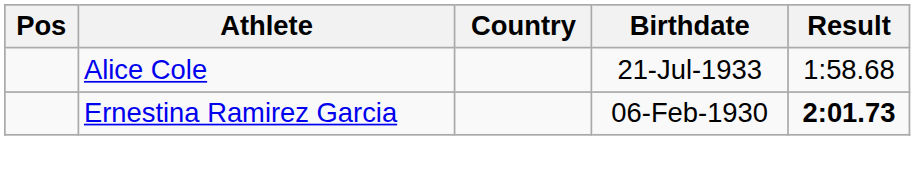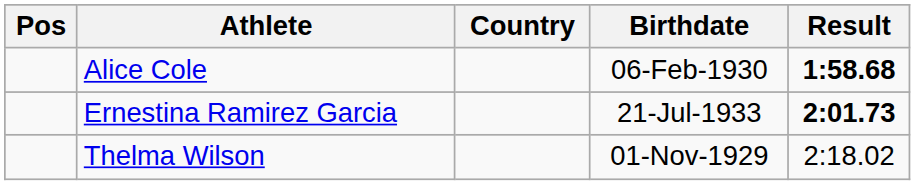 <table class="wikitable"  style="text-align:center; width:60%;">
 <tr>
 <th>Pos</th>
 <th>Athlete</th>
 <th>Country</th>
 <th>Birthdate</th>
 <th>Result</th>
 </tr>
 <tr>
 <td align=center></td>
 <td align=left><a href='#'>Alice Cole</a></td>
 <td align=left></td>
-<td>21-Jul-1933</td>
-<td>1:58.68</td>
+<td>06-Feb-1930</td>
+<td><strong>1:58.68</strong></td>
 </tr>
 <tr>
 <td align=center></td>
 <td align=left><a href='#'>Ernestina Ramirez Garcia</a></td>
 <td align=left></td>
-<td>06-Feb-1930</td>
+<td>21-Jul-1933</td>
 <td><strong>2:01.73</strong></td>
 </tr>
+<tr>
+<td align=center></td>
+<td align=left><a href='#'>Thelma Wilson</a></td>
+<td align=left></td>
+<td>01-Nov-1929</td>
+<td>2:18.02</td>
+</tr>
 </table>
